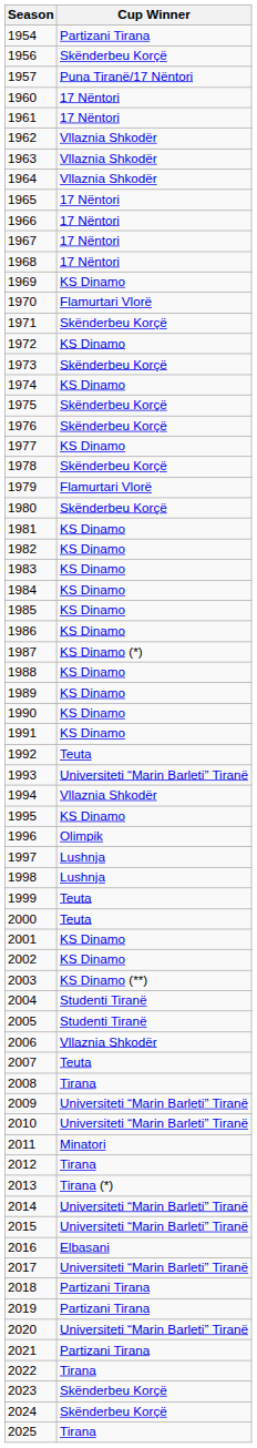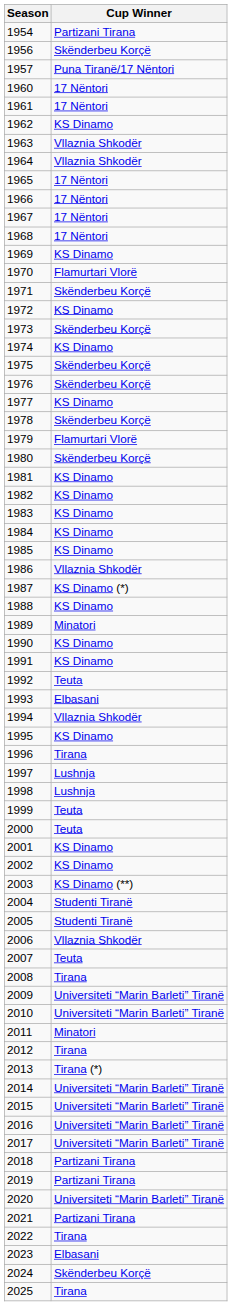 <table class="wikitable" style="border-collapse:collapse; text-align:left">
 <tr style="background:#f0f6fa;">
 <th>Season</th>
 <th>Cup Winner</th>
 </tr>
 <tr>
 <td>1954</td>
 <td><a href='#'>Partizani Tirana</a></td>
 </tr>
 <tr>
 <td>1956</td>
 <td><a href='#'>Skënderbeu Korçë</a></td>
 </tr>
 <tr>
 <td>1957</td>
 <td><a href='#'>Puna Tiranë/17 Nëntori</a></td>
 </tr>
 <tr>
 <td>1960</td>
 <td><a href='#'>17 Nëntori</a></td>
 </tr>
 <tr>
 <td>1961</td>
 <td><a href='#'>17 Nëntori</a></td>
 </tr>
 <tr>
 <td>1962</td>
-<td><a href='#'>Vllaznia Shkodër</a></td>
+<td><a href='#'>KS Dinamo</a></td>
 </tr>
 <tr>
 <td>1963</td>
 <td><a href='#'>Vllaznia Shkodër</a></td>
 </tr>
 <tr>
 <td>1964</td>
 <td><a href='#'>Vllaznia Shkodër</a></td>
 </tr>
 <tr>
 <td>1965</td>
 <td><a href='#'>17 Nëntori</a></td>
 </tr>
 <tr>
 <td>1966</td>
 <td><a href='#'>17 Nëntori</a></td>
 </tr>
 <tr>
 <td>1967</td>
 <td><a href='#'>17 Nëntori</a></td>
 </tr>
 <tr>
 <td>1968</td>
 <td><a href='#'>17 Nëntori</a></td>
 </tr>
 <tr>
 <td>1969</td>
 <td><a href='#'>KS Dinamo</a></td>
 </tr>
 <tr>
 <td>1970</td>
 <td><a href='#'>Flamurtari Vlorë</a></td>
 </tr>
 <tr>
 <td>1971</td>
 <td><a href='#'>Skënderbeu Korçë</a></td>
 </tr>
 <tr>
 <td>1972</td>
 <td><a href='#'>KS Dinamo</a></td>
 </tr>
 <tr>
 <td>1973</td>
 <td><a href='#'>Skënderbeu Korçë</a></td>
 </tr>
 <tr>
 <td>1974</td>
 <td><a href='#'>KS Dinamo</a></td>
 </tr>
 <tr>
 <td>1975</td>
 <td><a href='#'>Skënderbeu Korçë</a></td>
 </tr>
 <tr>
 <td>1976</td>
 <td><a href='#'>Skënderbeu Korçë</a></td>
 </tr>
 <tr>
 <td>1977</td>
 <td><a href='#'>KS Dinamo</a></td>
 </tr>
 <tr>
 <td>1978</td>
 <td><a href='#'>Skënderbeu Korçë</a></td>
 </tr>
 <tr>
 <td>1979</td>
 <td><a href='#'>Flamurtari Vlorë</a></td>
 </tr>
 <tr>
 <td>1980</td>
 <td><a href='#'>Skënderbeu Korçë</a></td>
 </tr>
 <tr>
 <td>1981</td>
 <td><a href='#'>KS Dinamo</a></td>
 </tr>
 <tr>
 <td>1982</td>
 <td><a href='#'>KS Dinamo</a></td>
 </tr>
 <tr>
 <td>1983</td>
 <td><a href='#'>KS Dinamo</a></td>
 </tr>
 <tr>
 <td>1984</td>
 <td><a href='#'>KS Dinamo</a></td>
 </tr>
 <tr>
 <td>1985</td>
 <td><a href='#'>KS Dinamo</a></td>
 </tr>
 <tr>
 <td>1986</td>
-<td><a href='#'>KS Dinamo</a></td>
+<td><a href='#'>Vllaznia Shkodër</a></td>
 </tr>
 <tr>
 <td>1987</td>
 <td><a href='#'>KS Dinamo</a> (*)</td>
 </tr>
 <tr>
 <td>1988</td>
 <td><a href='#'>KS Dinamo</a></td>
 </tr>
 <tr>
 <td>1989</td>
-<td><a href='#'>KS Dinamo</a></td>
+<td><a href='#'>Minatori</a></td>
 </tr>
 <tr>
 <td>1990</td>
 <td><a href='#'>KS Dinamo</a></td>
 </tr>
 <tr>
 <td>1991</td>
 <td><a href='#'>KS Dinamo</a></td>
 </tr>
 <tr>
 <td>1992</td>
 <td><a href='#'>Teuta</a></td>
 </tr>
 <tr>
 <td>1993</td>
-<td><a href='#'>Universiteti “Marin Barleti” Tiranë</a></td>
+<td><a href='#'>Elbasani</a></td>
 </tr>
 <tr>
 <td>1994</td>
 <td><a href='#'>Vllaznia Shkodër</a></td>
 </tr>
 <tr>
 <td>1995</td>
 <td><a href='#'>KS Dinamo</a></td>
 </tr>
 <tr>
 <td>1996</td>
-<td><a href='#'>Olimpik</a></td>
+<td><a href='#'>Tirana</a></td>
 </tr>
 <tr>
 <td>1997</td>
 <td><a href='#'>Lushnja</a></td>
 </tr>
 <tr>
 <td>1998</td>
 <td><a href='#'>Lushnja</a></td>
 </tr>
 <tr>
 <td>1999</td>
 <td><a href='#'>Teuta</a></td>
 </tr>
 <tr>
 <td>2000</td>
 <td><a href='#'>Teuta</a></td>
 </tr>
 <tr>
 <td>2001</td>
 <td><a href='#'>KS Dinamo</a></td>
 </tr>
 <tr>
 <td>2002</td>
 <td><a href='#'>KS Dinamo</a></td>
 </tr>
 <tr>
 <td>2003</td>
 <td><a href='#'>KS Dinamo</a> (**)</td>
 </tr>
 <tr>
 <td>2004</td>
 <td><a href='#'>Studenti Tiranë</a></td>
 </tr>
 <tr>
 <td>2005</td>
 <td><a href='#'>Studenti Tiranë</a></td>
 </tr>
 <tr>
 <td>2006</td>
 <td><a href='#'>Vllaznia Shkodër</a></td>
 </tr>
 <tr>
 <td>2007</td>
 <td><a href='#'>Teuta</a></td>
 </tr>
 <tr>
 <td>2008</td>
 <td><a href='#'>Tirana</a></td>
 </tr>
 <tr>
 <td>2009</td>
 <td><a href='#'>Universiteti “Marin Barleti” Tiranë</a></td>
 </tr>
 <tr>
 <td>2010</td>
 <td><a href='#'>Universiteti “Marin Barleti” Tiranë</a></td>
 </tr>
 <tr>
 <td>2011</td>
 <td><a href='#'>Minatori</a></td>
 </tr>
 <tr>
 <td>2012</td>
 <td><a href='#'>Tirana</a></td>
 </tr>
 <tr>
 <td>2013</td>
 <td><a href='#'>Tirana</a> (*)</td>
 </tr>
 <tr>
 <td>2014</td>
 <td><a href='#'>Universiteti “Marin Barleti” Tiranë</a></td>
 </tr>
 <tr>
 <td>2015</td>
 <td><a href='#'>Universiteti “Marin Barleti” Tiranë</a></td>
 </tr>
 <tr>
 <td>2016</td>
-<td><a href='#'>Elbasani</a></td>
+<td><a href='#'>Universiteti “Marin Barleti” Tiranë</a></td>
 </tr>
 <tr>
 <td>2017</td>
 <td><a href='#'>Universiteti “Marin Barleti” Tiranë</a></td>
 </tr>
 <tr>
 <td>2018</td>
 <td><a href='#'>Partizani Tirana</a></td>
 </tr>
 <tr>
 <td>2019</td>
 <td><a href='#'>Partizani Tirana</a></td>
 </tr>
 <tr>
 <td>2020</td>
 <td><a href='#'>Universiteti “Marin Barleti” Tiranë</a></td>
 </tr>
 <tr>
 <td>2021</td>
 <td><a href='#'>Partizani Tirana</a></td>
 </tr>
 <tr>
 <td>2022</td>
 <td><a href='#'>Tirana</a></td>
 </tr>
 <tr>
 <td>2023</td>
-<td><a href='#'>Skënderbeu Korçë</a></td>
+<td><a href='#'>Elbasani</a></td>
 </tr>
 <tr>
 <td>2024</td>
 <td><a href='#'>Skënderbeu Korçë</a></td>
 </tr>
 <tr>
 <td>2025</td>
 <td><a href='#'>Tirana</a></td>
 </tr>
 </table>
